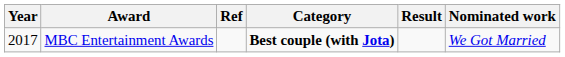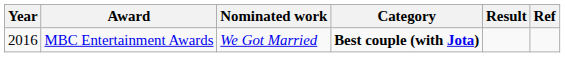 <table class="wikitable">
 <tr>
 <th>Year</th>
 <th>Award</th>
-<th>Ref</th>
+<th>Nominated work</th>
 <th>Category</th>
 <th>Result</th>
-<th>Nominated work</th>
+<th>Ref</th>
 </tr>
 <tr>
-<td>2017</td>
+<td>2016</td>
 <td><a href='#'>MBC Entertainment Awards</a></td>
-<td></td>
+<td><em><a href='#'>We Got Married</a></em></td>
 <td><strong>Best couple (with <a href='#'>Jota</a>)</strong></td>
 <td></td>
-<td><em><a href='#'>We Got Married</a></em></td>
+<td></td>
 </tr>
 </table>
